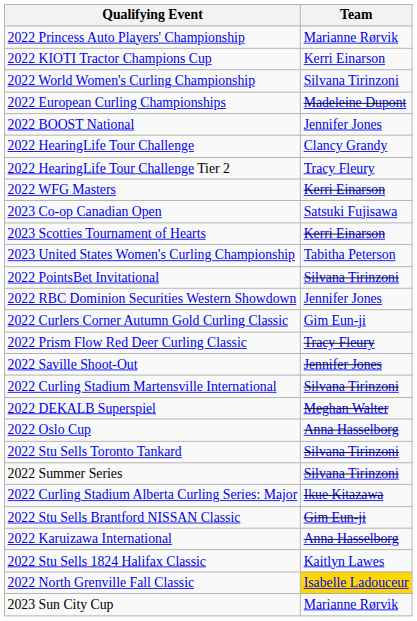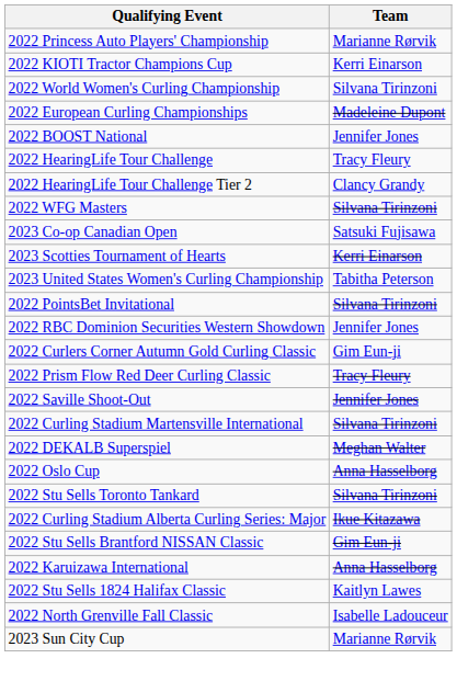 <table class=wikitable>
 <tr>
 <th scope="col">Qualifying Event</th>
 <th scope="col">Team</th>
 </tr>
 <tr>
 <td><a href='#'>2022 Princess Auto Players' Championship</a></td>
 <td> <a href='#'>Marianne Rørvik</a></td>
 </tr>
 <tr>
 <td><a href='#'>2022 KIOTI Tractor Champions Cup</a></td>
 <td> <a href='#'>Kerri Einarson</a></td>
 </tr>
 <tr>
 <td><a href='#'>2022 World Women's Curling Championship</a></td>
 <td> <a href='#'>Silvana Tirinzoni</a></td>
 </tr>
 <tr>
 <td><a href='#'>2022 European Curling Championships</a></td>
 <td><s> <a href='#'>Madeleine Dupont</a></s></td>
 </tr>
 <tr>
 <td><a href='#'>2022 BOOST National</a></td>
 <td> <a href='#'>Jennifer Jones</a></td>
 </tr>
 <tr>
 <td><a href='#'>2022 HearingLife Tour Challenge</a></td>
+<td> <a href='#'>Tracy Fleury</a></td>
+</tr>
+<tr>
+<td><a href='#'>2022 HearingLife Tour Challenge</a> Tier 2</td>
 <td> <a href='#'>Clancy Grandy</a></td>
 </tr>
 <tr>
-<td><a href='#'>2022 HearingLife Tour Challenge</a> Tier 2</td>
-<td> <a href='#'>Tracy Fleury</a></td>
-</tr>
-<tr>
 <td><a href='#'>2022 WFG Masters</a></td>
-<td><s> <a href='#'>Kerri Einarson</a></s></td>
+<td><s> <a href='#'>Silvana Tirinzoni</a></s></td>
 </tr>
 <tr>
 <td><a href='#'>2023 Co-op Canadian Open</a></td>
 <td> <a href='#'>Satsuki Fujisawa</a></td>
 </tr>
 <tr>
 <td><a href='#'>2023 Scotties Tournament of Hearts</a></td>
 <td><s> <a href='#'>Kerri Einarson</a></s></td>
 </tr>
 <tr>
 <td><a href='#'>2023 United States Women's Curling Championship</a></td>
 <td> <a href='#'>Tabitha Peterson</a></td>
 </tr>
 <tr>
 <td><a href='#'>2022 PointsBet Invitational</a></td>
 <td><s> <a href='#'>Silvana Tirinzoni</a></s></td>
 </tr>
 <tr>
 <td><a href='#'>2022 RBC Dominion Securities Western Showdown</a></td>
 <td> <a href='#'>Jennifer Jones</a></td>
 </tr>
 <tr>
 <td><a href='#'>2022 Curlers Corner Autumn Gold Curling Classic</a></td>
 <td> <a href='#'>Gim Eun-ji</a></td>
 </tr>
 <tr>
 <td><a href='#'>2022 Prism Flow Red Deer Curling Classic</a></td>
 <td><s> <a href='#'>Tracy Fleury</a></s></td>
 </tr>
 <tr>
 <td><a href='#'>2022 Saville Shoot-Out</a></td>
 <td><s> <a href='#'>Jennifer Jones</a></s></td>
 </tr>
 <tr>
 <td><a href='#'>2022 Curling Stadium Martensville International</a></td>
 <td><s> <a href='#'>Silvana Tirinzoni</a></s></td>
 </tr>
 <tr>
 <td><a href='#'>2022 DEKALB Superspiel</a></td>
 <td><s> <a href='#'>Meghan Walter</a></s></td>
 </tr>
 <tr>
 <td><a href='#'>2022 Oslo Cup</a></td>
 <td><s> <a href='#'>Anna Hasselborg</a></s></td>
 </tr>
 <tr>
 <td><a href='#'>2022 Stu Sells Toronto Tankard</a></td>
 <td><s> <a href='#'>Silvana Tirinzoni</a></s></td>
 </tr>
 <tr>
-<td>2022 Summer Series</td>
-<td><s> <a href='#'>Silvana Tirinzoni</a></s></td>
-</tr>
-<tr>
 <td><a href='#'>2022 Curling Stadium Alberta Curling Series: Major</a></td>
 <td><s> <a href='#'>Ikue Kitazawa</a></s></td>
 </tr>
 <tr>
 <td><a href='#'>2022 Stu Sells Brantford NISSAN Classic</a></td>
 <td><s> <a href='#'>Gim Eun-ji</a></s></td>
 </tr>
 <tr>
 <td><a href='#'>2022 Karuizawa International</a></td>
 <td><s> <a href='#'>Anna Hasselborg</a></s></td>
 </tr>
 <tr>
 <td><a href='#'>2022 Stu Sells 1824 Halifax Classic</a></td>
 <td> <a href='#'>Kaitlyn Lawes</a></td>
 </tr>
 <tr>
 <td><a href='#'>2022 North Grenville Fall Classic</a></td>
-<td style="background: gold;"> <a href='#'>Isabelle Ladouceur</a></td>
+<td> <a href='#'>Isabelle Ladouceur</a></td>
 </tr>
 <tr>
 <td>2023 Sun City Cup</td>
 <td> <a href='#'>Marianne Rørvik</a></td>
 </tr>
 </table>
